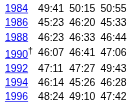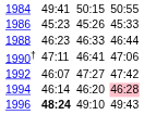 <table>
 <tr>
 <td><a href='#'>1984</a></td>
 <td></td>
 <td>49:41</td>
 <td></td>
 <td>50:15</td>
 <td></td>
 <td>50:55</td>
 </tr>
 <tr>
 <td><a href='#'>1986</a></td>
 <td></td>
 <td>45:23</td>
 <td></td>
-<td>46:20</td>
+<td>45:26</td>
 <td></td>
 <td>45:33</td>
 </tr>
 <tr>
 <td><a href='#'>1988</a></td>
 <td></td>
 <td>46:23</td>
 <td></td>
 <td>46:33</td>
 <td></td>
 <td>46:44</td>
 </tr>
 <tr>
 <td><a href='#'>1990</a><sup>†</sup></td>
 <td></td>
-<td>46:07</td>
+<td>47:11</td>
 <td></td>
 <td>46:41</td>
 <td></td>
 <td>47:06</td>
 </tr>
 <tr>
 <td><a href='#'>1992</a></td>
 <td></td>
-<td>47:11</td>
+<td>46:07</td>
 <td></td>
 <td>47:27</td>
 <td></td>
-<td>49:43</td>
+<td>47:42</td>
 </tr>
 <tr>
 <td><a href='#'>1994</a></td>
 <td></td>
 <td>46:14</td>
 <td></td>
-<td>45:26</td>
+<td>46:20</td>
 <td></td>
-<td>46:28</td>
+<td style="background: pink;">46:28</td>
 </tr>
 <tr>
 <td><a href='#'>1996</a></td>
 <td></td>
-<td>48:24</td>
+<td><strong>48:24</strong></td>
 <td></td>
 <td>49:10</td>
 <td></td>
-<td>47:42</td>
+<td>49:43</td>
 </tr>
 </table>
